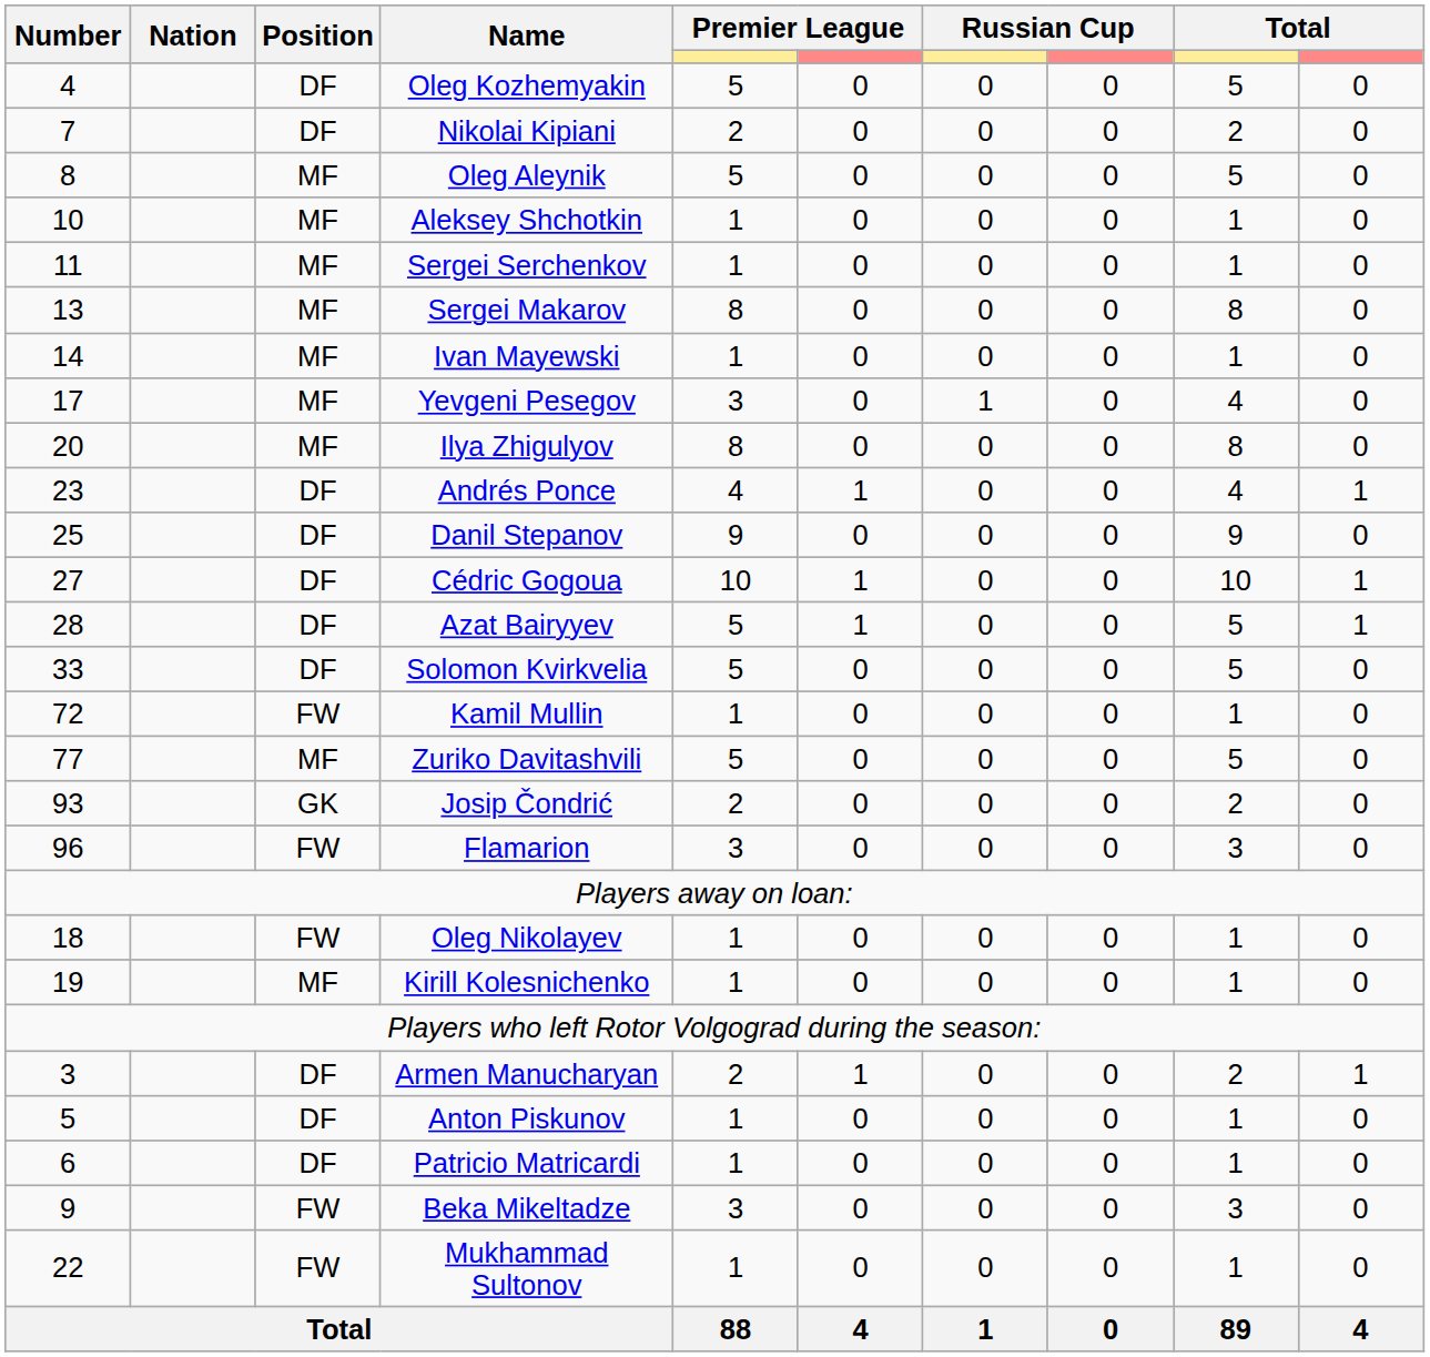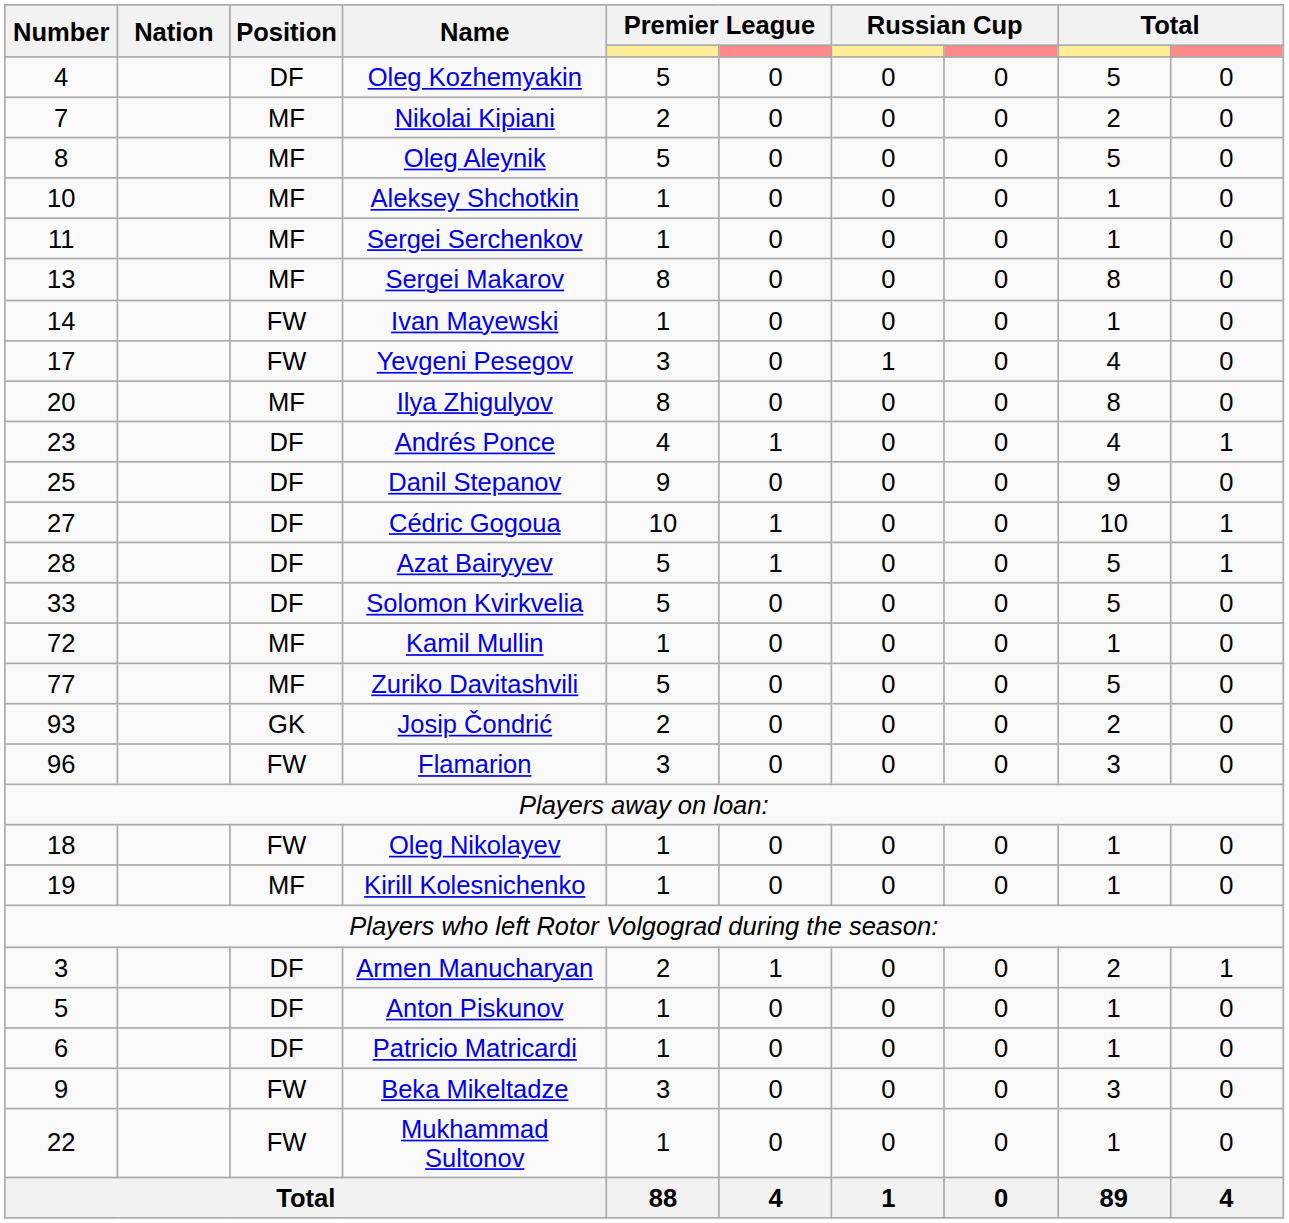 <table class="wikitable" style="font-size: 95%; text-align: center;">
 <tr>
 <th rowspan=2 width=60>Number</th>
 <th rowspan=2 width=60>Nation</th>
 <th rowspan=2 width=60>Position</th>
 <th rowspan=2 width=150>Name</th>
 <th colspan=2>Premier League</th>
 <th colspan=2>Russian Cup</th>
 <th colspan=2>Total</th>
 </tr>
 <tr>
 <th style="width:60px; background:#fe9;"></th>
 <th style="width:60px; background:#ff8888;"></th>
 <th style="width:60px; background:#fe9;"></th>
 <th style="width:60px; background:#ff8888;"></th>
 <th style="width:60px; background:#fe9;"></th>
 <th style="width:60px; background:#ff8888;"></th>
 </tr>
 <tr>
 <td>4</td>
 <td></td>
 <td>DF</td>
 <td><a href='#'>Oleg Kozhemyakin</a></td>
 <td>5</td>
 <td>0</td>
 <td>0</td>
 <td>0</td>
 <td>5</td>
 <td>0</td>
 </tr>
 <tr>
 <td>7</td>
 <td></td>
-<td>DF</td>
+<td>MF</td>
 <td><a href='#'>Nikolai Kipiani</a></td>
 <td>2</td>
 <td>0</td>
 <td>0</td>
 <td>0</td>
 <td>2</td>
 <td>0</td>
 </tr>
 <tr>
 <td>8</td>
 <td></td>
 <td>MF</td>
 <td><a href='#'>Oleg Aleynik</a></td>
 <td>5</td>
 <td>0</td>
 <td>0</td>
 <td>0</td>
 <td>5</td>
 <td>0</td>
 </tr>
 <tr>
 <td>10</td>
 <td></td>
 <td>MF</td>
 <td><a href='#'>Aleksey Shchotkin</a></td>
 <td>1</td>
 <td>0</td>
 <td>0</td>
 <td>0</td>
 <td>1</td>
 <td>0</td>
 </tr>
 <tr>
 <td>11</td>
 <td></td>
 <td>MF</td>
 <td><a href='#'>Sergei Serchenkov</a></td>
 <td>1</td>
 <td>0</td>
 <td>0</td>
 <td>0</td>
 <td>1</td>
 <td>0</td>
 </tr>
 <tr>
 <td>13</td>
 <td></td>
 <td>MF</td>
 <td><a href='#'>Sergei Makarov</a></td>
 <td>8</td>
 <td>0</td>
 <td>0</td>
 <td>0</td>
 <td>8</td>
 <td>0</td>
 </tr>
 <tr>
 <td>14</td>
 <td></td>
-<td>MF</td>
+<td>FW</td>
 <td><a href='#'>Ivan Mayewski</a></td>
 <td>1</td>
 <td>0</td>
 <td>0</td>
 <td>0</td>
 <td>1</td>
 <td>0</td>
 </tr>
 <tr>
 <td>17</td>
 <td></td>
-<td>MF</td>
+<td>FW</td>
 <td><a href='#'>Yevgeni Pesegov</a></td>
 <td>3</td>
 <td>0</td>
 <td>1</td>
 <td>0</td>
 <td>4</td>
 <td>0</td>
 </tr>
 <tr>
 <td>20</td>
 <td></td>
 <td>MF</td>
 <td><a href='#'>Ilya Zhigulyov</a></td>
 <td>8</td>
 <td>0</td>
 <td>0</td>
 <td>0</td>
 <td>8</td>
 <td>0</td>
 </tr>
 <tr>
 <td>23</td>
 <td></td>
 <td>DF</td>
 <td><a href='#'>Andrés Ponce</a></td>
 <td>4</td>
 <td>1</td>
 <td>0</td>
 <td>0</td>
 <td>4</td>
 <td>1</td>
 </tr>
 <tr>
 <td>25</td>
 <td></td>
 <td>DF</td>
 <td><a href='#'>Danil Stepanov</a></td>
 <td>9</td>
 <td>0</td>
 <td>0</td>
 <td>0</td>
 <td>9</td>
 <td>0</td>
 </tr>
 <tr>
 <td>27</td>
 <td></td>
 <td>DF</td>
 <td><a href='#'>Cédric Gogoua</a></td>
 <td>10</td>
 <td>1</td>
 <td>0</td>
 <td>0</td>
 <td>10</td>
 <td>1</td>
 </tr>
 <tr>
 <td>28</td>
 <td></td>
 <td>DF</td>
 <td><a href='#'>Azat Bairyyev</a></td>
 <td>5</td>
 <td>1</td>
 <td>0</td>
 <td>0</td>
 <td>5</td>
 <td>1</td>
 </tr>
 <tr>
 <td>33</td>
 <td></td>
 <td>DF</td>
 <td><a href='#'>Solomon Kvirkvelia</a></td>
 <td>5</td>
 <td>0</td>
 <td>0</td>
 <td>0</td>
 <td>5</td>
 <td>0</td>
 </tr>
 <tr>
 <td>72</td>
 <td></td>
-<td>FW</td>
+<td>MF</td>
 <td><a href='#'>Kamil Mullin</a></td>
 <td>1</td>
 <td>0</td>
 <td>0</td>
 <td>0</td>
 <td>1</td>
 <td>0</td>
 </tr>
 <tr>
 <td>77</td>
 <td></td>
 <td>MF</td>
 <td><a href='#'>Zuriko Davitashvili</a></td>
 <td>5</td>
 <td>0</td>
 <td>0</td>
 <td>0</td>
 <td>5</td>
 <td>0</td>
 </tr>
 <tr>
 <td>93</td>
 <td></td>
 <td>GK</td>
 <td><a href='#'>Josip Čondrić</a></td>
 <td>2</td>
 <td>0</td>
 <td>0</td>
 <td>0</td>
 <td>2</td>
 <td>0</td>
 </tr>
 <tr>
 <td>96</td>
 <td></td>
 <td>FW</td>
 <td><a href='#'>Flamarion</a></td>
 <td>3</td>
 <td>0</td>
 <td>0</td>
 <td>0</td>
 <td>3</td>
 <td>0</td>
 </tr>
 <tr>
 <td colspan="14"><em>Players away on loan:</em></td>
 </tr>
 <tr>
 <td>18</td>
 <td></td>
 <td>FW</td>
 <td><a href='#'>Oleg Nikolayev</a></td>
 <td>1</td>
 <td>0</td>
 <td>0</td>
 <td>0</td>
 <td>1</td>
 <td>0</td>
 </tr>
 <tr>
 <td>19</td>
 <td></td>
 <td>MF</td>
 <td><a href='#'>Kirill Kolesnichenko</a></td>
 <td>1</td>
 <td>0</td>
 <td>0</td>
 <td>0</td>
 <td>1</td>
 <td>0</td>
 </tr>
 <tr>
 <td colspan="14"><em>Players who left Rotor Volgograd during the season:</em></td>
 </tr>
 <tr>
 <td>3</td>
 <td></td>
 <td>DF</td>
 <td><a href='#'>Armen Manucharyan</a></td>
 <td>2</td>
 <td>1</td>
 <td>0</td>
 <td>0</td>
 <td>2</td>
 <td>1</td>
 </tr>
 <tr>
 <td>5</td>
 <td></td>
 <td>DF</td>
 <td><a href='#'>Anton Piskunov</a></td>
 <td>1</td>
 <td>0</td>
 <td>0</td>
 <td>0</td>
 <td>1</td>
 <td>0</td>
 </tr>
 <tr>
 <td>6</td>
 <td></td>
 <td>DF</td>
 <td><a href='#'>Patricio Matricardi</a></td>
 <td>1</td>
 <td>0</td>
 <td>0</td>
 <td>0</td>
 <td>1</td>
 <td>0</td>
 </tr>
 <tr>
 <td>9</td>
 <td></td>
 <td>FW</td>
 <td><a href='#'>Beka Mikeltadze</a></td>
 <td>3</td>
 <td>0</td>
 <td>0</td>
 <td>0</td>
 <td>3</td>
 <td>0</td>
 </tr>
 <tr>
 <td>22</td>
 <td></td>
 <td>FW</td>
 <td><a href='#'>Mukhammad Sultonov</a></td>
 <td>1</td>
 <td>0</td>
 <td>0</td>
 <td>0</td>
 <td>1</td>
 <td>0</td>
 </tr>
 <tr>
 <th colspan=4>Total</th>
 <th>88</th>
 <th>4</th>
 <th>1</th>
 <th>0</th>
 <th>89</th>
 <th>4</th>
 </tr>
 </table>
